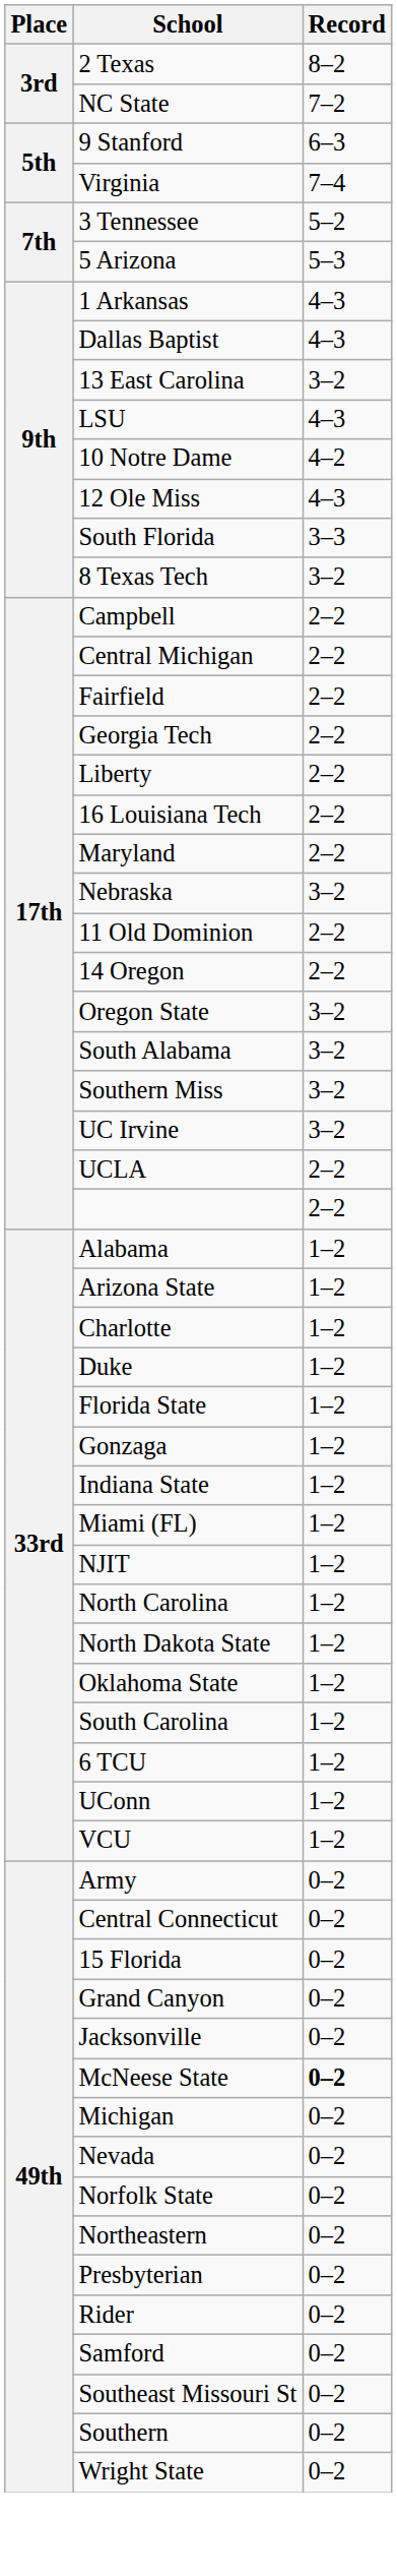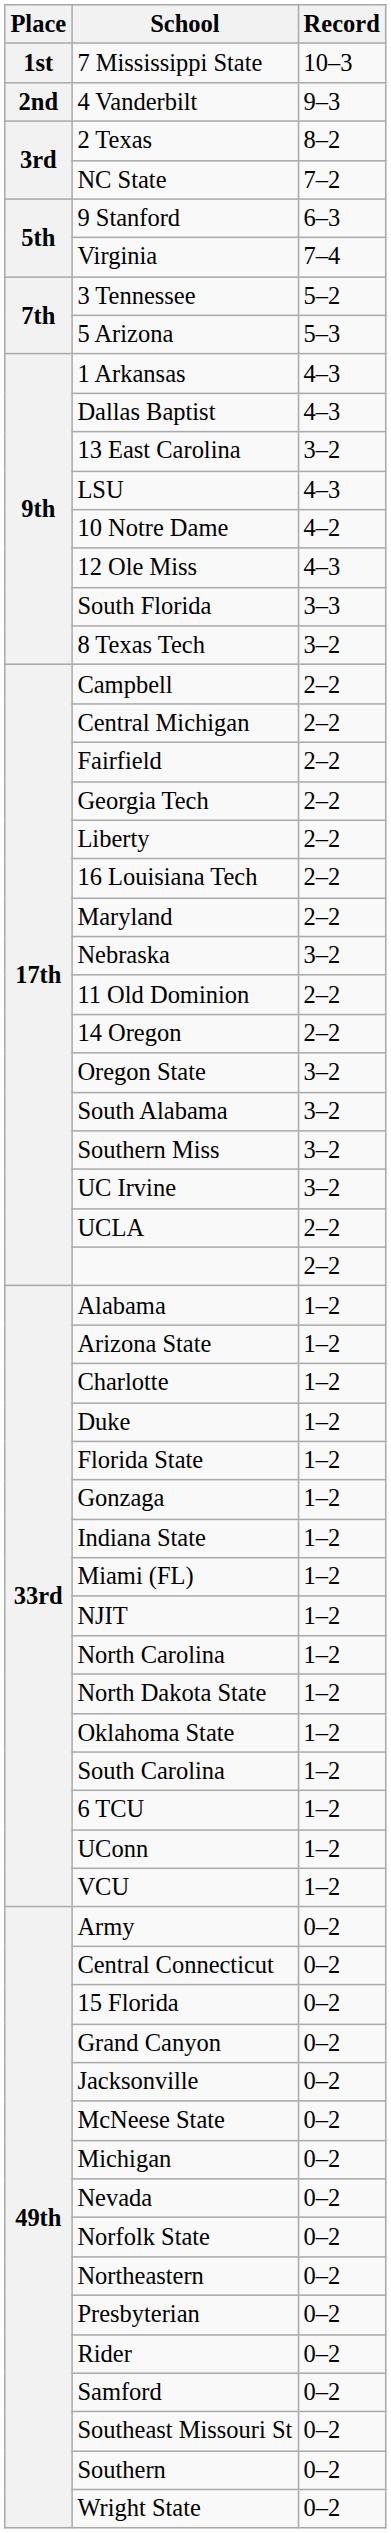 <table class="wikitable plainrowheaders">
 <tr>
 <th scope="col">Place</th>
 <th scope="col">School</th>
 <th scope="col">Record</th>
+</tr>
+<tr>
+<th scope="row" style="text-align:center;">1st</th>
+<td> 7 Mississippi State</td>
+<td>10–3</td>
+</tr>
+<tr>
+<th scope="row" style="text-align:center;">2nd</th>
+<td> 4 Vanderbilt</td>
+<td>9–3</td>
 </tr>
 <tr>
 <th scope="row" rowspan="2" style="text-align:center;">3rd</th>
 <td> 2 Texas</td>
 <td>8–2</td>
 </tr>
 <tr>
 <td>NC State</td>
 <td>7–2</td>
 </tr>
 <tr>
 <th scope="row" rowspan="2" style="text-align:center;">5th</th>
 <td> 9 Stanford</td>
 <td>6–3</td>
 </tr>
 <tr>
 <td>Virginia</td>
 <td>7–4</td>
 </tr>
 <tr>
 <th scope="row" rowspan="2" style="text-align:center;">7th</th>
 <td> 3 Tennessee</td>
 <td>5–2</td>
 </tr>
 <tr>
 <td> 5 Arizona</td>
 <td>5–3</td>
 </tr>
 <tr>
 <th scope="row" rowspan="8" style="text-align:center;">9th </th>
 <td> 1 Arkansas</td>
 <td>4–3</td>
 </tr>
 <tr>
 <td>Dallas Baptist</td>
 <td>4–3</td>
 </tr>
 <tr>
 <td> 13 East Carolina</td>
 <td>3–2</td>
 </tr>
 <tr>
 <td>LSU</td>
 <td>4–3</td>
 </tr>
 <tr>
 <td> 10 Notre Dame</td>
 <td>4–2</td>
 </tr>
 <tr>
 <td> 12 Ole Miss</td>
 <td>4–3</td>
 </tr>
 <tr>
 <td>South Florida</td>
 <td>3–3</td>
 </tr>
 <tr>
 <td> 8 Texas Tech</td>
 <td>3–2</td>
 </tr>
 <tr>
 <th scope="row" rowspan="16" style="text-align:center;">17th </th>
 <td>Campbell</td>
 <td>2–2</td>
 </tr>
 <tr>
 <td>Central Michigan</td>
 <td>2–2</td>
 </tr>
 <tr>
 <td>Fairfield</td>
 <td>2–2</td>
 </tr>
 <tr>
 <td>Georgia Tech</td>
 <td>2–2</td>
 </tr>
 <tr>
 <td>Liberty</td>
 <td>2–2</td>
 </tr>
 <tr>
 <td> 16 Louisiana Tech</td>
 <td>2–2</td>
 </tr>
 <tr>
 <td>Maryland</td>
 <td>2–2</td>
 </tr>
 <tr>
 <td>Nebraska</td>
 <td>3–2</td>
 </tr>
 <tr>
 <td> 11 Old Dominion</td>
 <td>2–2</td>
 </tr>
 <tr>
 <td> 14 Oregon</td>
 <td>2–2</td>
 </tr>
 <tr>
 <td>Oregon State</td>
 <td>3–2</td>
 </tr>
 <tr>
 <td>South Alabama</td>
 <td>3–2</td>
 </tr>
 <tr>
 <td>Southern Miss</td>
 <td>3–2</td>
 </tr>
 <tr>
 <td>UC Irvine</td>
 <td>3–2</td>
 </tr>
 <tr>
 <td>UCLA</td>
 <td>2–2</td>
 </tr>
 <tr>
 <td></td>
 <td>2–2</td>
 </tr>
 <tr>
 <th scope="row" rowspan="16" style="text-align:center;">33rd</th>
 <td>Alabama</td>
 <td>1–2</td>
 </tr>
 <tr>
 <td>Arizona State</td>
 <td>1–2</td>
 </tr>
 <tr>
 <td>Charlotte</td>
 <td>1–2</td>
 </tr>
 <tr>
 <td>Duke</td>
 <td>1–2</td>
 </tr>
 <tr>
 <td>Florida State</td>
 <td>1–2</td>
 </tr>
 <tr>
 <td>Gonzaga</td>
 <td>1–2</td>
 </tr>
 <tr>
 <td>Indiana State</td>
 <td>1–2</td>
 </tr>
 <tr>
 <td>Miami (FL)</td>
 <td>1–2</td>
 </tr>
 <tr>
 <td>NJIT</td>
 <td>1–2</td>
 </tr>
 <tr>
 <td>North Carolina</td>
 <td>1–2</td>
 </tr>
 <tr>
 <td>North Dakota State</td>
 <td>1–2</td>
 </tr>
 <tr>
 <td>Oklahoma State</td>
 <td>1–2</td>
 </tr>
 <tr>
 <td>South Carolina</td>
 <td>1–2</td>
 </tr>
 <tr>
 <td> 6 TCU</td>
 <td>1–2</td>
 </tr>
 <tr>
 <td>UConn</td>
 <td>1–2</td>
 </tr>
 <tr>
 <td>VCU</td>
 <td>1–2</td>
 </tr>
 <tr>
 <th scope="row" rowspan="16" style="text-align:center;">49th</th>
 <td>Army</td>
 <td>0–2</td>
 </tr>
 <tr>
 <td>Central Connecticut</td>
 <td>0–2</td>
 </tr>
 <tr>
 <td> 15 Florida</td>
 <td>0–2</td>
 </tr>
 <tr>
 <td>Grand Canyon</td>
 <td>0–2</td>
 </tr>
 <tr>
 <td>Jacksonville</td>
 <td>0–2</td>
 </tr>
 <tr>
 <td>McNeese State</td>
-<td><strong>0–2</strong></td>
+<td>0–2</td>
 </tr>
 <tr>
 <td>Michigan</td>
 <td>0–2</td>
 </tr>
 <tr>
 <td>Nevada</td>
 <td>0–2</td>
 </tr>
 <tr>
 <td>Norfolk State</td>
 <td>0–2</td>
 </tr>
 <tr>
 <td>Northeastern</td>
 <td>0–2</td>
 </tr>
 <tr>
 <td>Presbyterian</td>
 <td>0–2</td>
 </tr>
 <tr>
 <td>Rider</td>
 <td>0–2</td>
 </tr>
 <tr>
 <td>Samford</td>
 <td>0–2</td>
 </tr>
 <tr>
 <td>Southeast Missouri St</td>
 <td>0–2</td>
 </tr>
 <tr>
 <td>Southern</td>
 <td>0–2</td>
 </tr>
 <tr>
 <td>Wright State</td>
 <td>0–2</td>
 </tr>
 </table>
